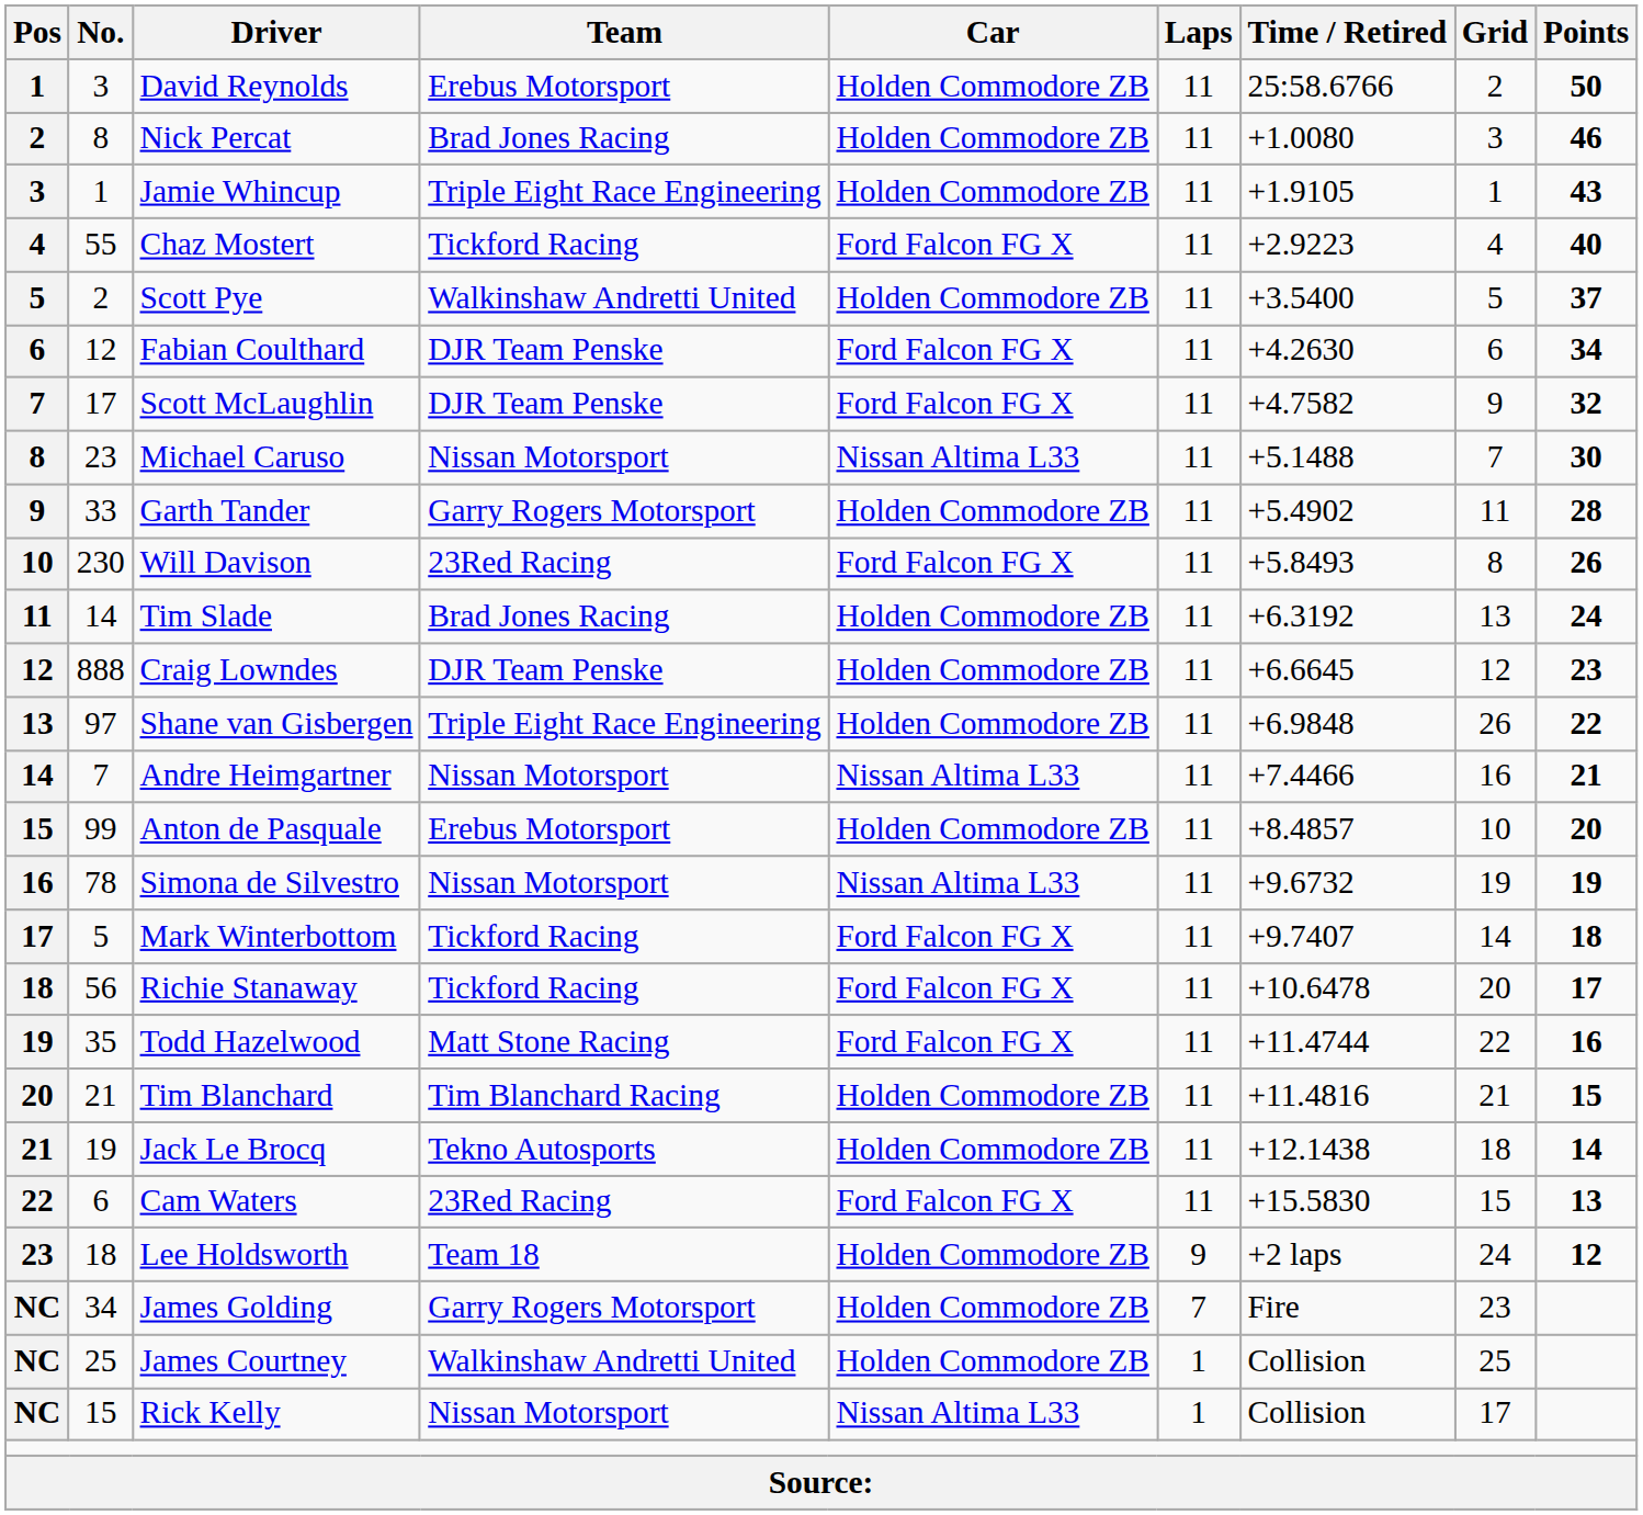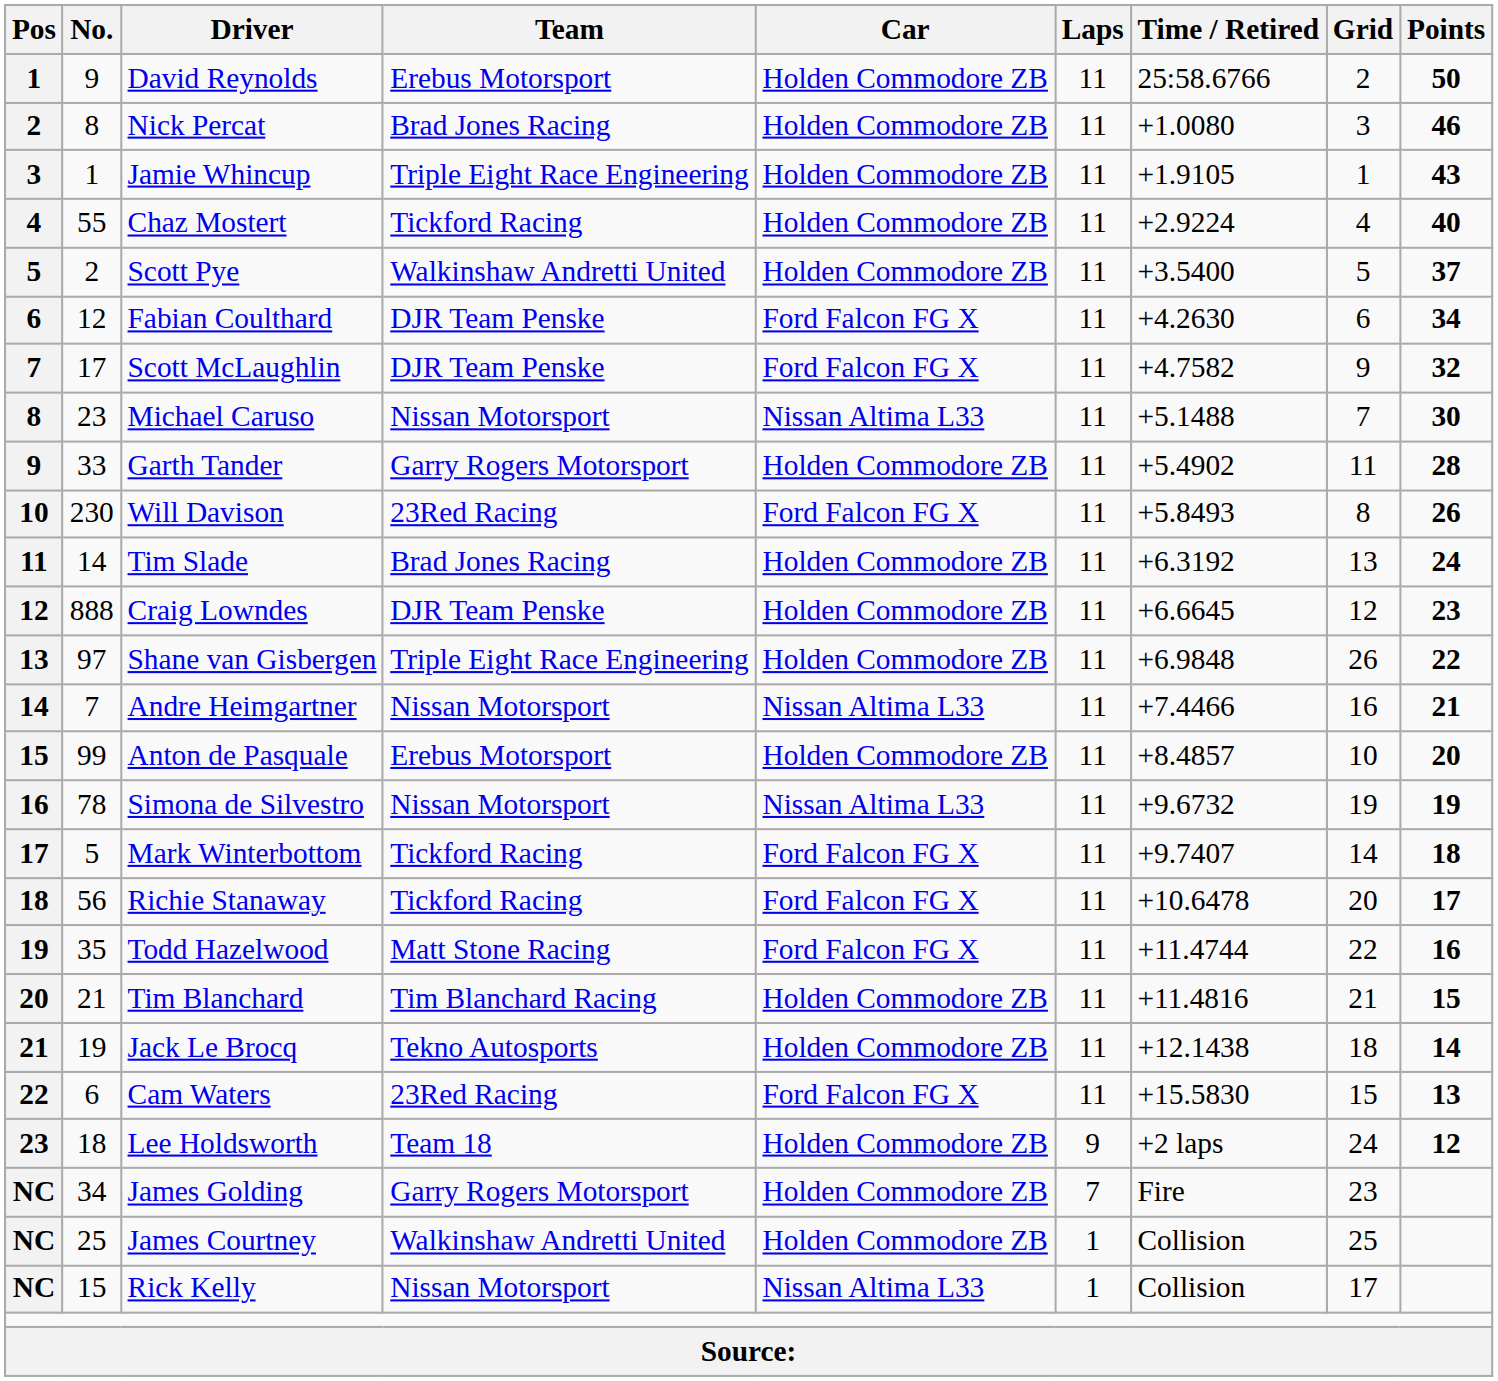 <table class="wikitable" style="font-size:90%;">
 <tr>
 <th>Pos</th>
 <th>No.</th>
 <th>Driver</th>
 <th>Team</th>
 <th>Car</th>
 <th>Laps</th>
 <th>Time / Retired</th>
 <th>Grid</th>
 <th>Points</th>
 </tr>
 <tr>
 <th>1</th>
-<td align="center">3</td>
+<td align="center">9</td>
 <td> <a href='#'>David Reynolds</a></td>
 <td><a href='#'>Erebus Motorsport</a></td>
 <td><a href='#'>Holden Commodore ZB</a></td>
 <td align="center">11</td>
 <td>25:58.6766</td>
 <td align="center">2</td>
 <td align="center"><strong>50</strong></td>
 </tr>
 <tr>
 <th>2</th>
 <td align="center">8</td>
 <td> <a href='#'>Nick Percat</a></td>
 <td><a href='#'>Brad Jones Racing</a></td>
 <td><a href='#'>Holden Commodore ZB</a></td>
 <td align="center">11</td>
 <td>+1.0080</td>
 <td align="center">3</td>
 <td align="center"><strong>46</strong></td>
 </tr>
 <tr>
 <th>3</th>
 <td align="center">1</td>
 <td> <a href='#'>Jamie Whincup</a></td>
 <td><a href='#'>Triple Eight Race Engineering</a></td>
 <td><a href='#'>Holden Commodore ZB</a></td>
 <td align="center">11</td>
 <td>+1.9105</td>
 <td align="center">1</td>
 <td align="center"><strong>43</strong></td>
 </tr>
 <tr>
 <th>4</th>
 <td align="center">55</td>
 <td> <a href='#'>Chaz Mostert</a></td>
 <td><a href='#'>Tickford Racing</a></td>
-<td><a href='#'>Ford Falcon FG X</a></td>
+<td><a href='#'>Holden Commodore ZB</a></td>
 <td align="center">11</td>
-<td>+2.9223</td>
+<td>+2.9224</td>
 <td align="center">4</td>
 <td align="center"><strong>40</strong></td>
 </tr>
 <tr>
 <th>5</th>
 <td align="center">2</td>
 <td> <a href='#'>Scott Pye</a></td>
 <td><a href='#'>Walkinshaw Andretti United</a></td>
 <td><a href='#'>Holden Commodore ZB</a></td>
 <td align="center">11</td>
 <td>+3.5400</td>
 <td align="center">5</td>
 <td align="center"><strong>37</strong></td>
 </tr>
 <tr>
 <th>6</th>
 <td align="center">12</td>
 <td> <a href='#'>Fabian Coulthard</a></td>
 <td><a href='#'>DJR Team Penske</a></td>
 <td><a href='#'>Ford Falcon FG X</a></td>
 <td align="center">11</td>
 <td>+4.2630</td>
 <td align="center">6</td>
 <td align="center"><strong>34</strong></td>
 </tr>
 <tr>
 <th>7</th>
 <td align="center">17</td>
 <td> <a href='#'>Scott McLaughlin</a></td>
 <td><a href='#'>DJR Team Penske</a></td>
 <td><a href='#'>Ford Falcon FG X</a></td>
 <td align="center">11</td>
 <td>+4.7582</td>
 <td align="center">9</td>
 <td align="center"><strong>32</strong></td>
 </tr>
 <tr>
 <th>8</th>
 <td align="center">23</td>
 <td> <a href='#'>Michael Caruso</a></td>
 <td><a href='#'>Nissan Motorsport</a></td>
 <td><a href='#'>Nissan Altima L33</a></td>
 <td align="center">11</td>
 <td>+5.1488</td>
 <td align="center">7</td>
 <td align="center"><strong>30</strong></td>
 </tr>
 <tr>
 <th>9</th>
 <td align="center">33</td>
 <td> <a href='#'>Garth Tander</a></td>
 <td><a href='#'>Garry Rogers Motorsport</a></td>
 <td><a href='#'>Holden Commodore ZB</a></td>
 <td align="center">11</td>
 <td>+5.4902</td>
 <td align="center">11</td>
 <td align="center"><strong>28</strong></td>
 </tr>
 <tr>
 <th>10</th>
 <td align="center">230</td>
 <td> <a href='#'>Will Davison</a></td>
 <td><a href='#'>23Red Racing</a></td>
 <td><a href='#'>Ford Falcon FG X</a></td>
 <td align="center">11</td>
 <td>+5.8493</td>
 <td align="center">8</td>
 <td align="center"><strong>26</strong></td>
 </tr>
 <tr>
 <th>11</th>
 <td align="center">14</td>
 <td> <a href='#'>Tim Slade</a></td>
 <td><a href='#'>Brad Jones Racing</a></td>
 <td><a href='#'>Holden Commodore ZB</a></td>
 <td align="center">11</td>
 <td>+6.3192</td>
 <td align="center">13</td>
 <td align="center"><strong>24</strong></td>
 </tr>
 <tr>
 <th>12</th>
 <td align="center">888</td>
 <td> <a href='#'>Craig Lowndes</a></td>
 <td><a href='#'>DJR Team Penske</a></td>
 <td><a href='#'>Holden Commodore ZB</a></td>
 <td align="center">11</td>
 <td>+6.6645</td>
 <td align="center">12</td>
 <td align="center"><strong>23</strong></td>
 </tr>
 <tr>
 <th>13</th>
 <td align="center">97</td>
 <td> <a href='#'>Shane van Gisbergen</a></td>
 <td><a href='#'>Triple Eight Race Engineering</a></td>
 <td><a href='#'>Holden Commodore ZB</a></td>
 <td align="center">11</td>
 <td>+6.9848</td>
 <td align="center">26</td>
 <td align="center"><strong>22</strong></td>
 </tr>
 <tr>
 <th>14</th>
 <td align="center">7</td>
 <td> <a href='#'>Andre Heimgartner</a></td>
 <td><a href='#'>Nissan Motorsport</a></td>
 <td><a href='#'>Nissan Altima L33</a></td>
 <td align="center">11</td>
 <td>+7.4466</td>
 <td align="center">16</td>
 <td align="center"><strong>21</strong></td>
 </tr>
 <tr>
 <th>15</th>
 <td align="center">99</td>
 <td> <a href='#'>Anton de Pasquale</a></td>
 <td><a href='#'>Erebus Motorsport</a></td>
 <td><a href='#'>Holden Commodore ZB</a></td>
 <td align="center">11</td>
 <td>+8.4857</td>
 <td align="center">10</td>
 <td align="center"><strong>20</strong></td>
 </tr>
 <tr>
 <th>16</th>
 <td align="center">78</td>
 <td> <a href='#'>Simona de Silvestro</a></td>
 <td><a href='#'>Nissan Motorsport</a></td>
 <td><a href='#'>Nissan Altima L33</a></td>
 <td align="center">11</td>
 <td>+9.6732</td>
 <td align="center">19</td>
 <td align="center"><strong>19</strong></td>
 </tr>
 <tr>
 <th>17</th>
 <td align="center">5</td>
 <td> <a href='#'>Mark Winterbottom</a></td>
 <td><a href='#'>Tickford Racing</a></td>
 <td><a href='#'>Ford Falcon FG X</a></td>
 <td align="center">11</td>
 <td>+9.7407</td>
 <td align="center">14</td>
 <td align="center"><strong>18</strong></td>
 </tr>
 <tr>
 <th>18</th>
 <td align="center">56</td>
 <td> <a href='#'>Richie Stanaway</a></td>
 <td><a href='#'>Tickford Racing</a></td>
 <td><a href='#'>Ford Falcon FG X</a></td>
 <td align="center">11</td>
 <td>+10.6478</td>
 <td align="center">20</td>
 <td align="center"><strong>17</strong></td>
 </tr>
 <tr>
 <th>19</th>
 <td align="center">35</td>
 <td> <a href='#'>Todd Hazelwood</a></td>
 <td><a href='#'>Matt Stone Racing</a></td>
 <td><a href='#'>Ford Falcon FG X</a></td>
 <td align="center">11</td>
 <td>+11.4744</td>
 <td align="center">22</td>
 <td align="center"><strong>16</strong></td>
 </tr>
 <tr>
 <th>20</th>
 <td align="center">21</td>
 <td> <a href='#'>Tim Blanchard</a></td>
 <td><a href='#'>Tim Blanchard Racing</a></td>
 <td><a href='#'>Holden Commodore ZB</a></td>
 <td align="center">11</td>
 <td>+11.4816</td>
 <td align="center">21</td>
 <td align="center"><strong>15</strong></td>
 </tr>
 <tr>
 <th>21</th>
 <td align="center">19</td>
 <td> <a href='#'>Jack Le Brocq</a></td>
 <td><a href='#'>Tekno Autosports</a></td>
 <td><a href='#'>Holden Commodore ZB</a></td>
 <td align="center">11</td>
 <td>+12.1438</td>
 <td align="center">18</td>
 <td align="center"><strong>14</strong></td>
 </tr>
 <tr>
 <th>22</th>
 <td align="center">6</td>
 <td> <a href='#'>Cam Waters</a></td>
 <td><a href='#'>23Red Racing</a></td>
 <td><a href='#'>Ford Falcon FG X</a></td>
 <td align="center">11</td>
 <td>+15.5830</td>
 <td align="center">15</td>
 <td align="center"><strong>13</strong></td>
 </tr>
 <tr>
 <th>23</th>
 <td align="center">18</td>
 <td> <a href='#'>Lee Holdsworth</a></td>
 <td><a href='#'>Team 18</a></td>
 <td><a href='#'>Holden Commodore ZB</a></td>
 <td align="center">9</td>
 <td>+2 laps</td>
 <td align="center">24</td>
 <td align="center"><strong>12</strong></td>
 </tr>
 <tr>
 <th>NC</th>
 <td align="center">34</td>
 <td> <a href='#'>James Golding</a></td>
 <td><a href='#'>Garry Rogers Motorsport</a></td>
 <td><a href='#'>Holden Commodore ZB</a></td>
 <td align="center">7</td>
 <td>Fire</td>
 <td align="center">23</td>
 <td align="center"></td>
 </tr>
 <tr>
 <th>NC</th>
 <td align="center">25</td>
 <td> <a href='#'>James Courtney</a></td>
 <td><a href='#'>Walkinshaw Andretti United</a></td>
 <td><a href='#'>Holden Commodore ZB</a></td>
 <td align="center">1</td>
 <td>Collision</td>
 <td align="center">25</td>
 <td align="center"></td>
 </tr>
 <tr>
 <th>NC</th>
 <td align="center">15</td>
 <td> <a href='#'>Rick Kelly</a></td>
 <td><a href='#'>Nissan Motorsport</a></td>
 <td><a href='#'>Nissan Altima L33</a></td>
 <td align="center">1</td>
 <td>Collision</td>
 <td align="center">17</td>
 <td align="center"></td>
 </tr>
 <tr>
 <td colspan="9" align="center"></td>
 </tr>
 <tr>
 <th colspan="9">Source:</th>
 </tr>
 </table>
